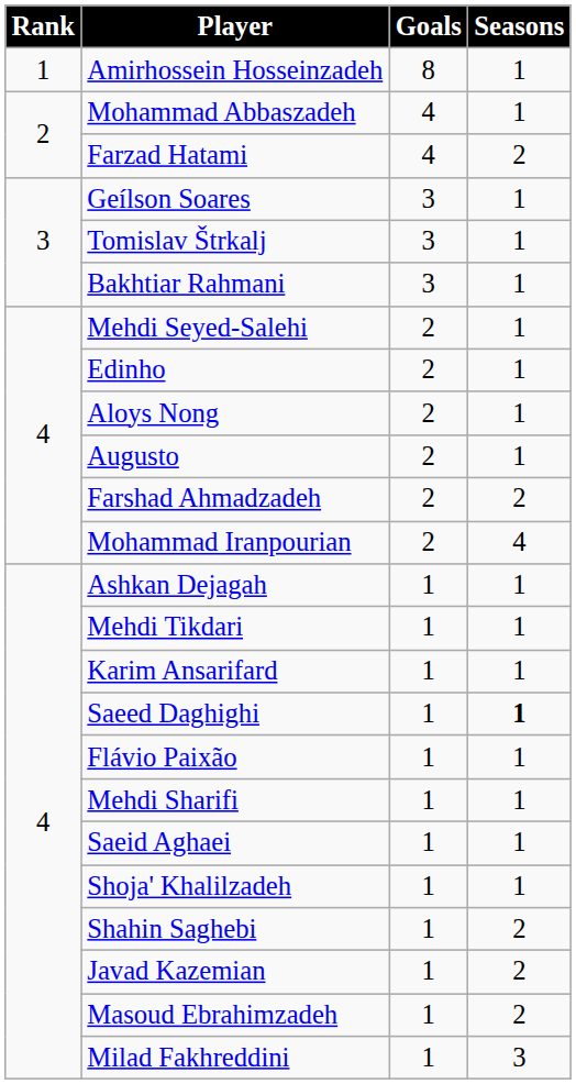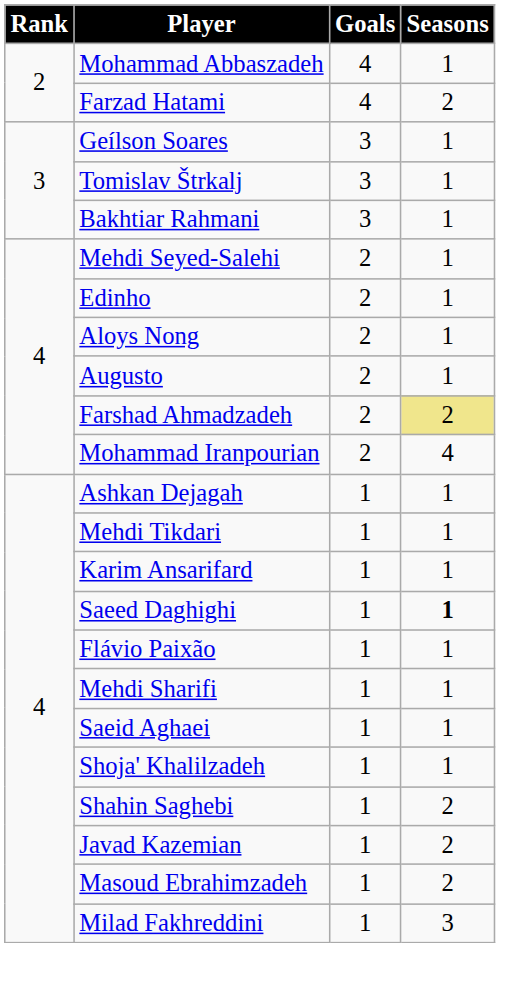 <table class="wikitable">
 <tr>
 <th style="color:white; background:#000000;">Rank</th>
 <th style="color:white; background:#000000;">Player</th>
 <th style="color:white; background:#000000;">Goals</th>
 <th style="color:white; background:#000000;">Seasons</th>
-</tr>
-<tr>
-<td align="center">1</td>
-<td> <a href='#'>Amirhossein Hosseinzadeh</a></td>
-<td align="center">8</td>
-<td align="center">1</td>
 </tr>
 <tr>
 <td rowspan="2" align="center">2</td>
 <td> <a href='#'>Mohammad Abbaszadeh</a></td>
 <td align="center">4</td>
 <td align="center">1</td>
 </tr>
 <tr>
 <td> <a href='#'>Farzad Hatami</a></td>
 <td align="center">4</td>
 <td align="center">2</td>
 </tr>
 <tr>
 <td rowspan="3" align="center">3</td>
 <td> <a href='#'>Geílson Soares</a></td>
 <td align="center">3</td>
 <td align="center">1</td>
 </tr>
 <tr>
 <td> <a href='#'>Tomislav Štrkalj</a></td>
 <td align="center">3</td>
 <td align="center">1</td>
 </tr>
 <tr>
 <td> <a href='#'>Bakhtiar Rahmani</a></td>
 <td align="center">3</td>
 <td align="center">1</td>
 </tr>
 <tr>
 <td rowspan=6 align="center">4</td>
 <td> <a href='#'>Mehdi Seyed-Salehi</a></td>
 <td align="center">2</td>
 <td align="center">1</td>
 </tr>
 <tr>
 <td> <a href='#'>Edinho</a></td>
 <td align="center">2</td>
 <td align="center">1</td>
 </tr>
 <tr>
 <td> <a href='#'>Aloys Nong</a></td>
 <td align="center">2</td>
 <td align="center">1</td>
 </tr>
 <tr>
 <td> <a href='#'>Augusto</a></td>
 <td align="center">2</td>
 <td align="center">1</td>
 </tr>
 <tr>
 <td> <a href='#'>Farshad Ahmadzadeh</a></td>
 <td align="center">2</td>
-<td align="center">2</td>
+<td align="center" style="background: khaki;">2</td>
 </tr>
 <tr>
 <td> <a href='#'>Mohammad Iranpourian</a></td>
 <td align="center">2</td>
 <td align="center">4</td>
 </tr>
 <tr>
 <td rowspan=12 align="center">4</td>
 <td> <a href='#'>Ashkan Dejagah</a></td>
 <td align="center">1</td>
 <td align="center">1</td>
 </tr>
 <tr>
 <td> <a href='#'>Mehdi Tikdari</a></td>
 <td align="center">1</td>
 <td align="center">1</td>
 </tr>
 <tr>
 <td> <a href='#'>Karim Ansarifard</a></td>
 <td align="center">1</td>
 <td align="center">1</td>
 </tr>
 <tr>
 <td> <a href='#'>Saeed Daghighi</a></td>
 <td align="center">1</td>
 <td align="center"><strong>1</strong></td>
 </tr>
 <tr>
 <td> <a href='#'>Flávio Paixão</a></td>
 <td align="center">1</td>
 <td align="center">1</td>
 </tr>
 <tr>
 <td> <a href='#'>Mehdi Sharifi</a></td>
 <td align="center">1</td>
 <td align="center">1</td>
 </tr>
 <tr>
 <td> <a href='#'>Saeid Aghaei</a></td>
 <td align="center">1</td>
 <td align="center">1</td>
 </tr>
 <tr>
 <td> <a href='#'>Shoja' Khalilzadeh</a></td>
 <td align="center">1</td>
 <td align="center">1</td>
 </tr>
 <tr>
 <td> <a href='#'>Shahin Saghebi</a></td>
 <td align="center">1</td>
 <td align="center">2</td>
 </tr>
 <tr>
 <td> <a href='#'>Javad Kazemian</a></td>
 <td align="center">1</td>
 <td align="center">2</td>
 </tr>
 <tr>
 <td> <a href='#'>Masoud Ebrahimzadeh</a></td>
 <td align="center">1</td>
 <td align="center">2</td>
 </tr>
 <tr>
 <td> <a href='#'>Milad Fakhreddini</a></td>
 <td align="center">1</td>
 <td align="center">3</td>
 </tr>
 </table>
